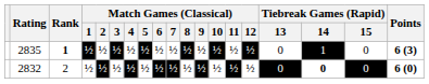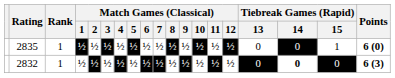 <table class="wikitable" style="text-align:center; background:white; color:black">
 <tr>
 <th rowspan=2></th>
 <th rowspan=2>Rating</th>
 <th rowspan=2>Rank</th>
 <th colspan=12>Match Games (Classical)</th>
 <th colspan="3">Tiebreak Games (Rapid)</th>
 <th rowspan="2">Points</th>
 </tr>
 <tr>
 <th>1</th>
 <th>2</th>
 <th>3</th>
 <th>4</th>
 <th>5</th>
 <th>6</th>
 <th>7</th>
 <th>8</th>
 <th>9</th>
 <th>10</th>
 <th>11</th>
 <th>12</th>
 <th>13</th>
 <th>14</th>
 <th>15</th>
 </tr>
 <tr>
 <td align=left></td>
 <td>2835</td>
-<td><strong>1</strong></td>
+<td>1</td>
 <td style="background:black; color:white">½</td>
 <td>½</td>
 <td style="background:black; color:white">½</td>
 <td>½</td>
 <td style="background:black; color:white">½</td>
 <td>½</td>
 <td>½</td>
 <td style="background:black; color:white">½</td>
 <td>½</td>
 <td style="background:black; color:white">½</td>
 <td>½</td>
 <td style="background:black; color:white">½</td>
 <td>0</td>
-<td style="background:black; color:white">1</td>
-<td>0</td>
-<td><strong>6 (3)</strong></td>
+<td style="background:black; color:white">0</td>
+<td>1</td>
+<td><strong>6 (0)</strong></td>
 </tr>
 <tr>
 <td align=left></td>
 <td>2832</td>
-<td>2</td>
+<td>1</td>
 <td>½</td>
 <td style="background:black; color:white">½</td>
 <td>½</td>
 <td style="background:black; color:white">½</td>
 <td>½</td>
 <td style="background:black; color:white">½</td>
 <td style="background:black; color:white">½</td>
 <td>½</td>
 <td style="background:black; color:white">½</td>
 <td>½</td>
 <td style="background:black; color:white">½</td>
 <td>½</td>
 <td style="background:black; color:white">0</td>
 <td><strong>0</strong></td>
 <td style="background:black; color:white">0</td>
-<td><strong>6 (0)</strong></td>
+<td><strong>6 (3)</strong></td>
 </tr>
 </table>
